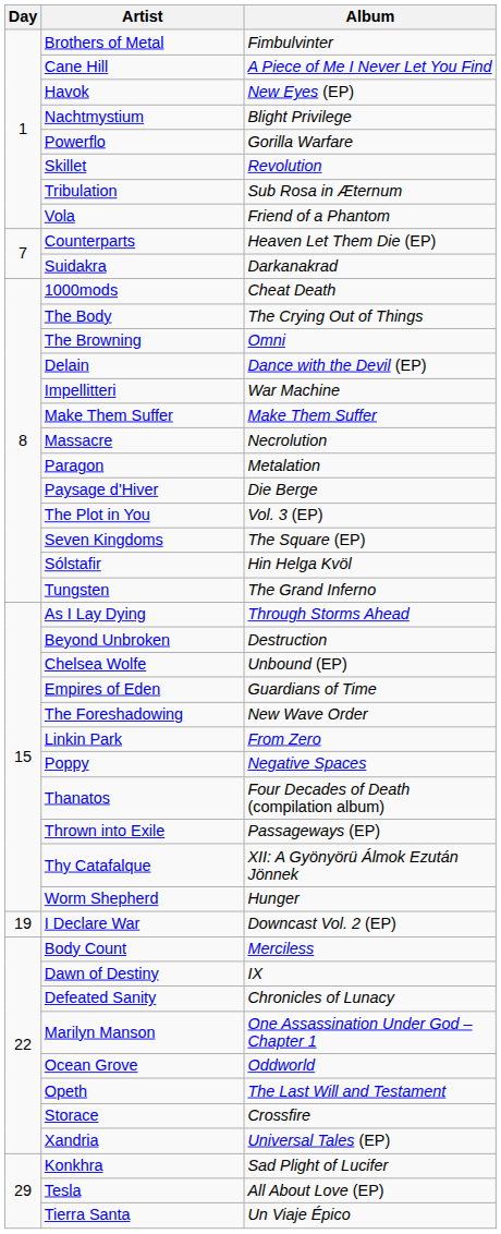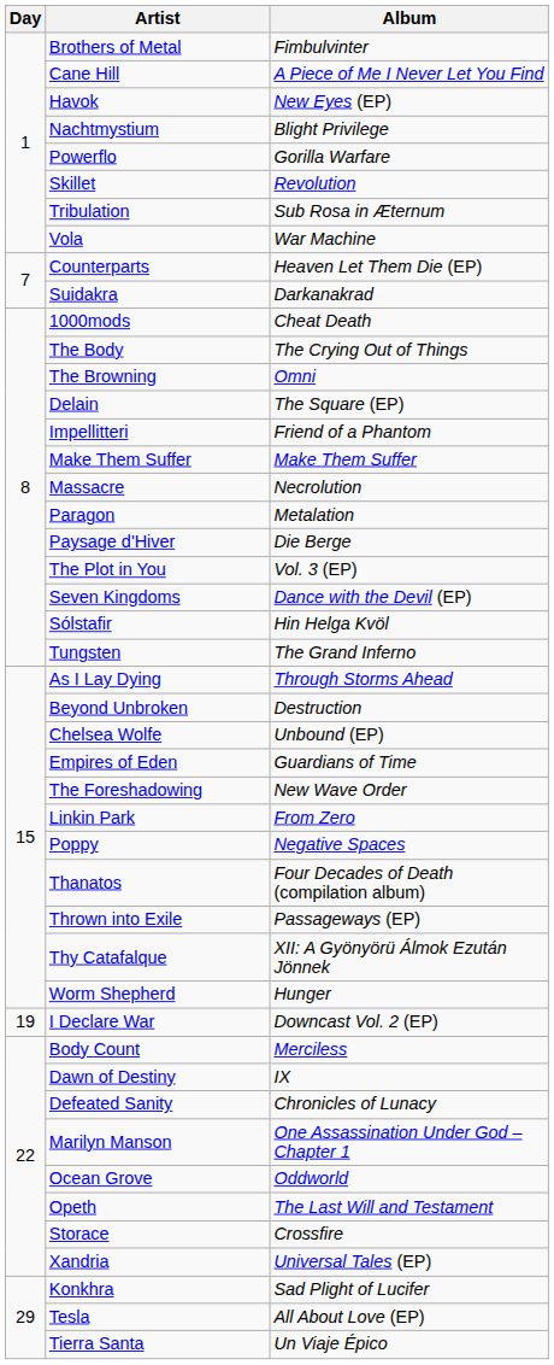 <table class="wikitable" id="table_November">
 <tr>
 <th style="width:20px;">Day</th>
 <th style="width:200px;">Artist</th>
 <th style="width:250px;">Album</th>
 </tr>
 <tr>
 <td style="text-align:center;" rowspan="8">1</td>
 <td><a href='#'>Brothers of Metal</a></td>
 <td><em>Fimbulvinter</em></td>
 </tr>
 <tr>
 <td><a href='#'>Cane Hill</a></td>
 <td><em><a href='#'>A Piece of Me I Never Let You Find</a></em></td>
 </tr>
 <tr>
 <td><a href='#'>Havok</a></td>
 <td><em><a href='#'>New Eyes</a></em> (EP)</td>
 </tr>
 <tr>
 <td><a href='#'>Nachtmystium</a></td>
 <td><em>Blight Privilege</em></td>
 </tr>
 <tr>
 <td><a href='#'>Powerflo</a></td>
 <td><em>Gorilla Warfare</em></td>
 </tr>
 <tr>
 <td><a href='#'>Skillet</a></td>
 <td><em><a href='#'>Revolution</a></em></td>
 </tr>
 <tr>
 <td><a href='#'>Tribulation</a></td>
 <td><em>Sub Rosa in Æternum</em></td>
 </tr>
 <tr>
 <td><a href='#'>Vola</a></td>
-<td><em>Friend of a Phantom</em></td>
+<td><em>War Machine</em></td>
 </tr>
 <tr>
 <td style="text-align:center;" rowspan="2">7</td>
 <td><a href='#'>Counterparts</a></td>
 <td><em>Heaven Let Them Die</em> (EP)</td>
 </tr>
 <tr>
 <td><a href='#'>Suidakra</a></td>
 <td><em>Darkanakrad</em></td>
 </tr>
 <tr>
 <td style="text-align:center;" rowspan="13">8</td>
 <td><a href='#'>1000mods</a></td>
 <td><em>Cheat Death</em></td>
 </tr>
 <tr>
 <td><a href='#'>The Body</a></td>
 <td><em>The Crying Out of Things</em></td>
 </tr>
 <tr>
 <td><a href='#'>The Browning</a></td>
 <td><em><a href='#'>Omni</a></em></td>
 </tr>
 <tr>
 <td><a href='#'>Delain</a></td>
-<td><em><a href='#'>Dance with the Devil</a></em> (EP)</td>
+<td><em>The Square</em> (EP)</td>
 </tr>
 <tr>
 <td><a href='#'>Impellitteri</a></td>
-<td><em>War Machine</em></td>
+<td><em>Friend of a Phantom</em></td>
 </tr>
 <tr>
 <td><a href='#'>Make Them Suffer</a></td>
 <td><em><a href='#'>Make Them Suffer</a></em></td>
 </tr>
 <tr>
 <td><a href='#'>Massacre</a></td>
 <td><em>Necrolution</em></td>
 </tr>
 <tr>
 <td><a href='#'>Paragon</a></td>
 <td><em>Metalation</em></td>
 </tr>
 <tr>
 <td><a href='#'>Paysage d'Hiver</a></td>
 <td><em>Die Berge</em></td>
 </tr>
 <tr>
 <td><a href='#'>The Plot in You</a></td>
 <td><em>Vol. 3</em> (EP)</td>
 </tr>
 <tr>
 <td><a href='#'>Seven Kingdoms</a></td>
-<td><em>The Square</em> (EP)</td>
+<td><em><a href='#'>Dance with the Devil</a></em> (EP)</td>
 </tr>
 <tr>
 <td><a href='#'>Sólstafir</a></td>
 <td><em>Hin Helga Kvöl</em></td>
 </tr>
 <tr>
 <td><a href='#'>Tungsten</a></td>
 <td><em>The Grand Inferno</em></td>
 </tr>
 <tr>
 <td rowspan="11" style="text-align:center;">15</td>
 <td><a href='#'>As I Lay Dying</a></td>
 <td><em><a href='#'>Through Storms Ahead</a></em></td>
 </tr>
 <tr>
 <td><a href='#'>Beyond Unbroken</a></td>
 <td><em>Destruction</em></td>
 </tr>
 <tr>
 <td><a href='#'>Chelsea Wolfe</a></td>
 <td><em>Unbound</em> (EP)</td>
 </tr>
 <tr>
 <td><a href='#'>Empires of Eden</a></td>
 <td><em>Guardians of Time</em></td>
 </tr>
 <tr>
 <td><a href='#'>The Foreshadowing</a></td>
 <td><em>New Wave Order</em></td>
 </tr>
 <tr>
 <td><a href='#'>Linkin Park</a></td>
 <td><em><a href='#'>From Zero</a></em></td>
 </tr>
 <tr>
 <td><a href='#'>Poppy</a></td>
 <td><em><a href='#'>Negative Spaces</a></em></td>
 </tr>
 <tr>
 <td><a href='#'>Thanatos</a></td>
 <td><em>Four Decades of Death</em> (compilation album)</td>
 </tr>
 <tr>
 <td><a href='#'>Thrown into Exile</a></td>
 <td><em>Passageways</em> (EP)</td>
 </tr>
 <tr>
 <td><a href='#'>Thy Catafalque</a></td>
 <td><em>XII: A Gyönyörü Álmok Ezután Jönnek</em></td>
 </tr>
 <tr>
 <td><a href='#'>Worm Shepherd</a></td>
 <td><em>Hunger</em></td>
 </tr>
 <tr>
 <td style="text-align:center;" rowspan="1">19</td>
 <td><a href='#'>I Declare War</a></td>
 <td><em>Downcast Vol. 2</em> (EP)</td>
 </tr>
 <tr>
 <td style="text-align:center;" rowspan="8">22</td>
 <td><a href='#'>Body Count</a></td>
 <td><em><a href='#'>Merciless</a></em></td>
 </tr>
 <tr>
 <td><a href='#'>Dawn of Destiny</a></td>
 <td><em>IX</em></td>
 </tr>
 <tr>
 <td><a href='#'>Defeated Sanity</a></td>
 <td><em>Chronicles of Lunacy</em></td>
 </tr>
 <tr>
 <td><a href='#'>Marilyn Manson</a></td>
 <td><em><a href='#'>One Assassination Under God – Chapter 1</a></em></td>
 </tr>
 <tr>
 <td><a href='#'>Ocean Grove</a></td>
 <td><em><a href='#'>Oddworld</a></em></td>
 </tr>
 <tr>
 <td><a href='#'>Opeth</a></td>
 <td><em><a href='#'>The Last Will and Testament</a></em></td>
 </tr>
 <tr>
 <td><a href='#'>Storace</a></td>
 <td><em>Crossfire</em></td>
 </tr>
 <tr>
 <td><a href='#'>Xandria</a></td>
 <td><em><a href='#'>Universal Tales</a></em> (EP)</td>
 </tr>
 <tr>
 <td rowspan="3" style="text-align:center;">29</td>
 <td><a href='#'>Konkhra</a></td>
 <td><em>Sad Plight of Lucifer</em></td>
 </tr>
 <tr>
 <td><a href='#'>Tesla</a></td>
 <td><em>All About Love</em> (EP)</td>
 </tr>
 <tr>
 <td><a href='#'>Tierra Santa</a></td>
 <td><em>Un Viaje Épico</em></td>
 </tr>
 </table>
